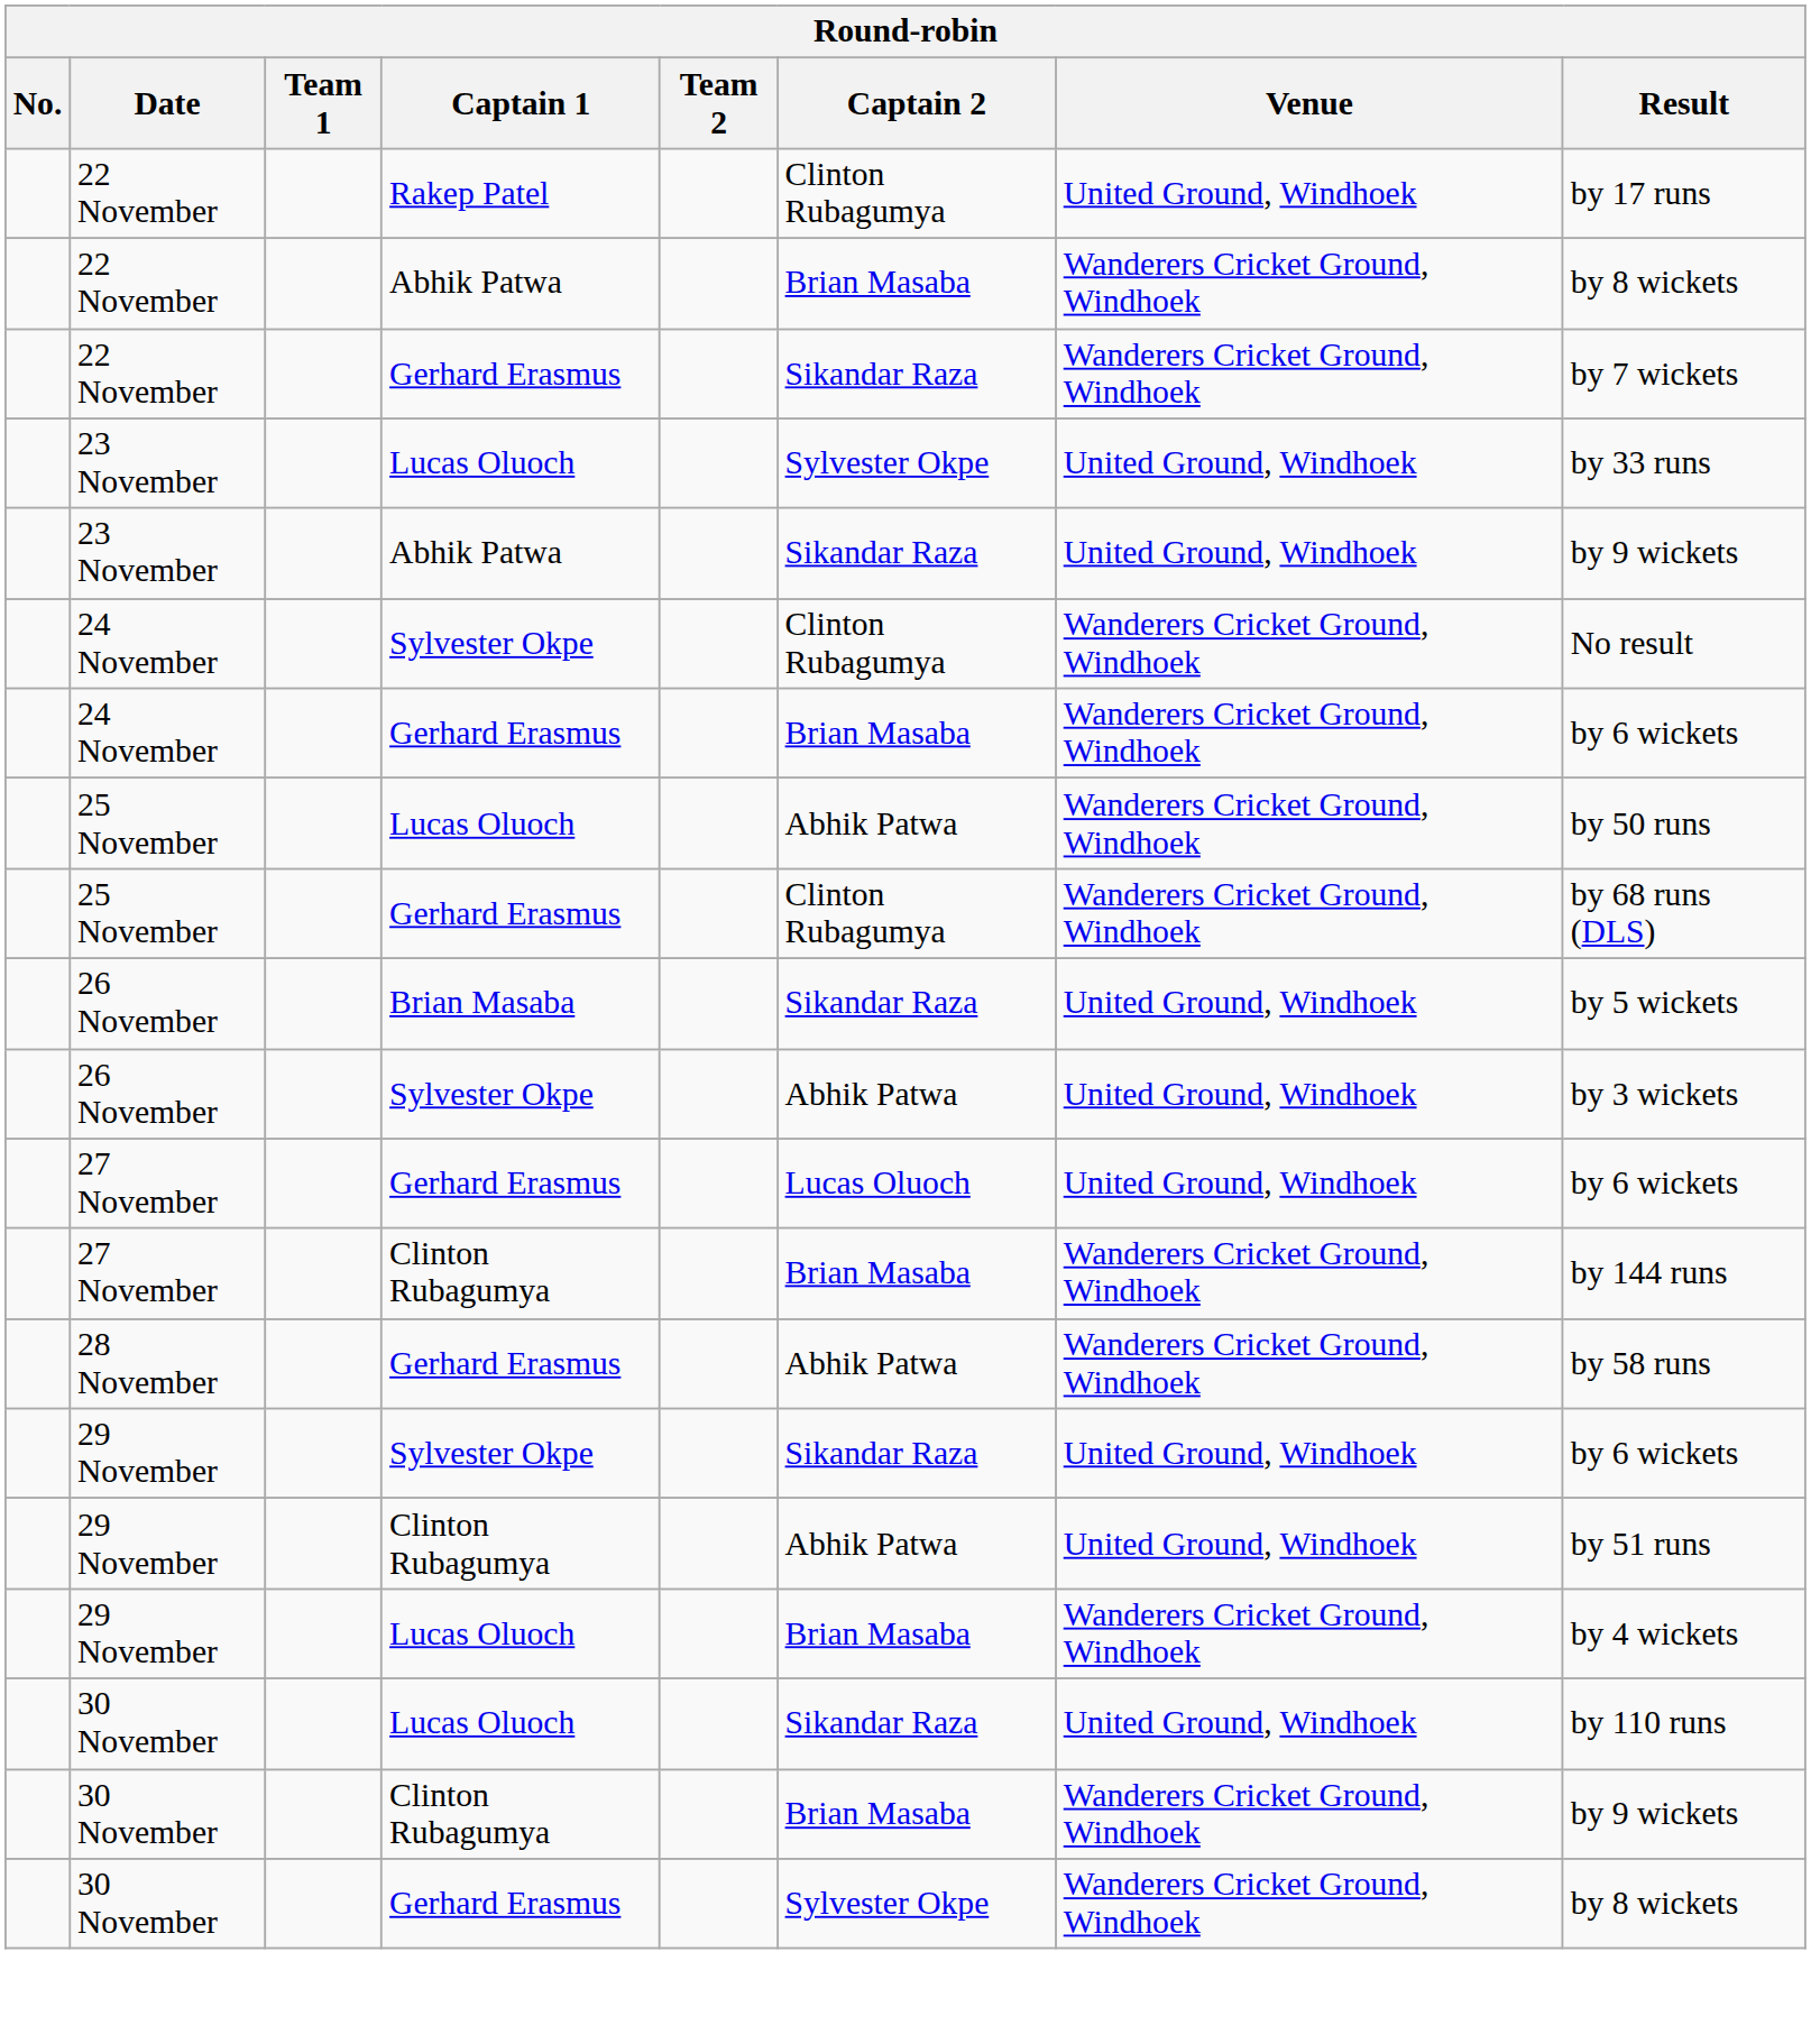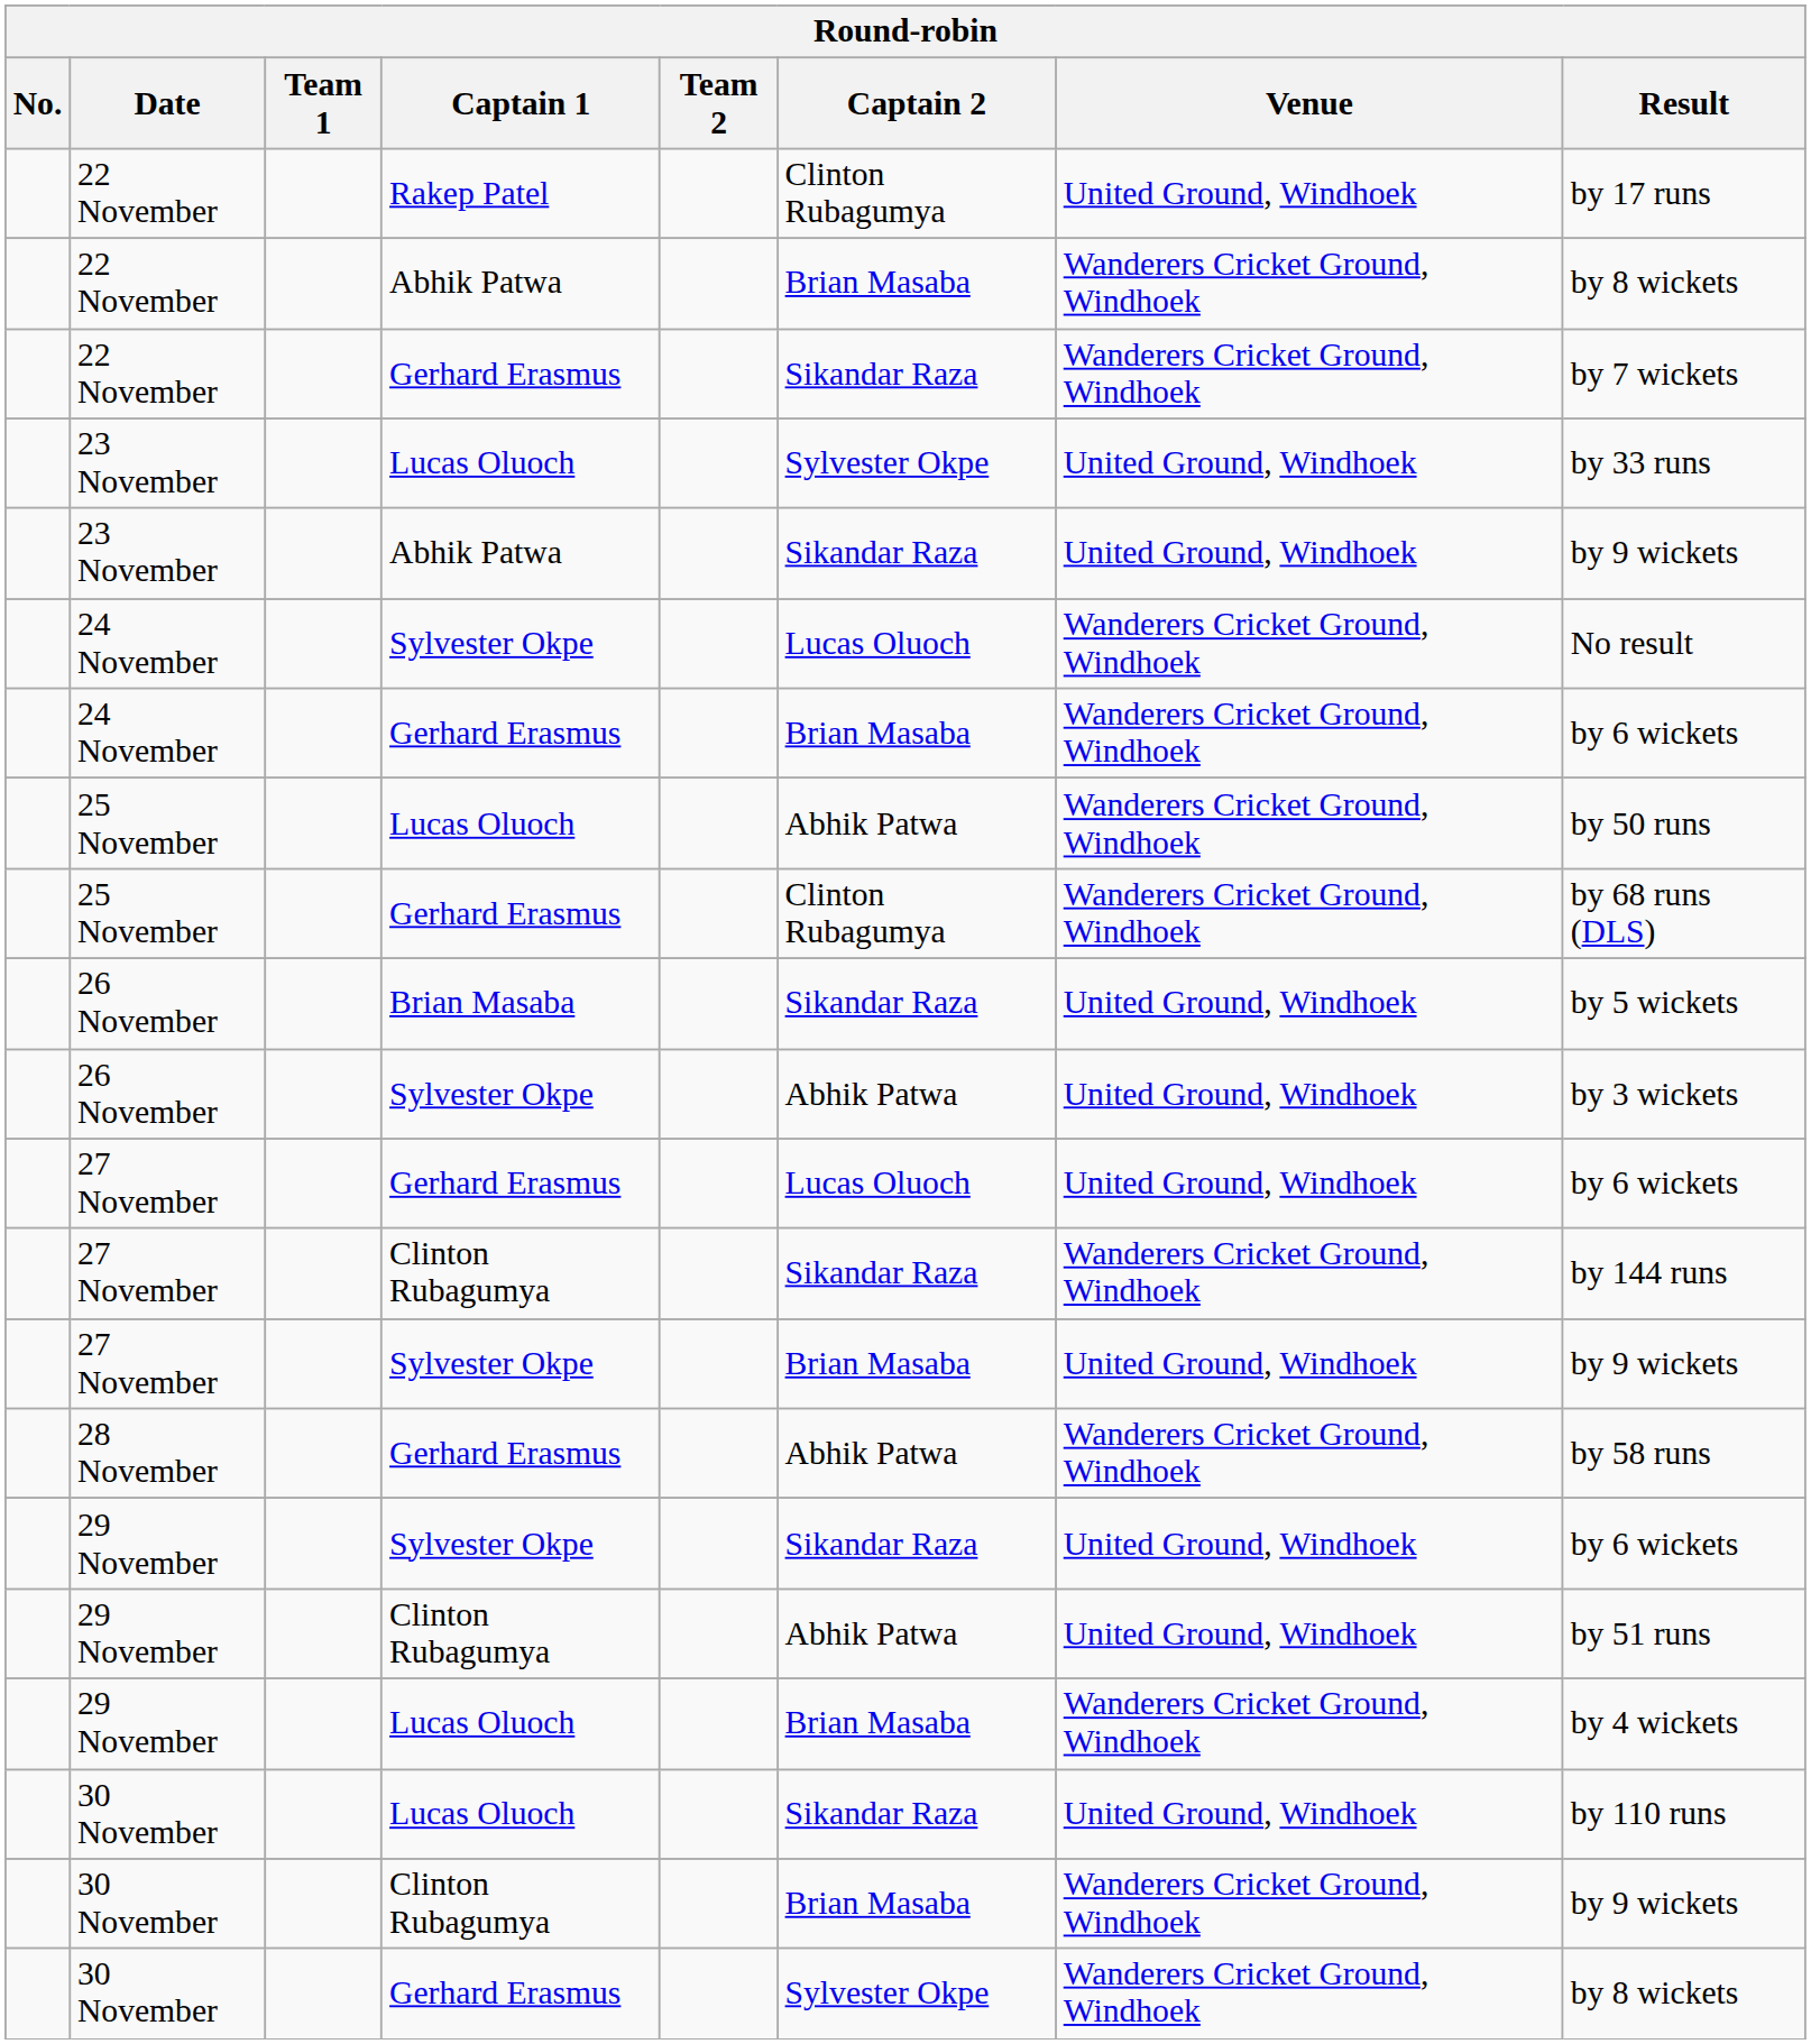 <table class="wikitable">
 <tr>
 <th colspan="8">Round-robin</th>
 </tr>
 <tr>
 <th>No.</th>
 <th>Date</th>
 <th>Team 1</th>
 <th>Captain 1</th>
 <th>Team 2</th>
 <th>Captain 2</th>
 <th>Venue</th>
 <th>Result</th>
 </tr>
 <tr>
 <td></td>
 <td>22 November</td>
 <td></td>
 <td><a href='#'>Rakep Patel</a></td>
 <td></td>
 <td>Clinton Rubagumya</td>
 <td><a href='#'>United Ground</a>, <a href='#'>Windhoek</a></td>
 <td> by 17 runs</td>
 </tr>
 <tr>
 <td></td>
 <td>22 November</td>
 <td></td>
 <td>Abhik Patwa</td>
 <td></td>
 <td><a href='#'>Brian Masaba</a></td>
 <td><a href='#'>Wanderers Cricket Ground</a>, <a href='#'>Windhoek</a></td>
 <td> by 8 wickets</td>
 </tr>
 <tr>
 <td></td>
 <td>22 November</td>
 <td></td>
 <td><a href='#'>Gerhard Erasmus</a></td>
 <td></td>
 <td><a href='#'>Sikandar Raza</a></td>
 <td><a href='#'>Wanderers Cricket Ground</a>, <a href='#'>Windhoek</a></td>
 <td> by 7 wickets</td>
 </tr>
 <tr>
 <td></td>
 <td>23 November</td>
 <td></td>
 <td><a href='#'>Lucas Oluoch</a></td>
 <td></td>
 <td><a href='#'>Sylvester Okpe</a></td>
 <td><a href='#'>United Ground</a>, <a href='#'>Windhoek</a></td>
 <td> by 33 runs</td>
 </tr>
 <tr>
 <td></td>
 <td>23 November</td>
 <td></td>
 <td>Abhik Patwa</td>
 <td></td>
 <td><a href='#'>Sikandar Raza</a></td>
 <td><a href='#'>United Ground</a>, <a href='#'>Windhoek</a></td>
 <td> by 9 wickets</td>
 </tr>
 <tr>
 <td></td>
 <td>24 November</td>
 <td></td>
 <td><a href='#'>Sylvester Okpe</a></td>
 <td></td>
-<td>Clinton Rubagumya</td>
+<td><a href='#'>Lucas Oluoch</a></td>
 <td><a href='#'>Wanderers Cricket Ground</a>, <a href='#'>Windhoek</a></td>
 <td>No result</td>
 </tr>
 <tr>
 <td></td>
 <td>24 November</td>
 <td></td>
 <td><a href='#'>Gerhard Erasmus</a></td>
 <td></td>
 <td><a href='#'>Brian Masaba</a></td>
 <td><a href='#'>Wanderers Cricket Ground</a>, <a href='#'>Windhoek</a></td>
 <td> by 6 wickets</td>
 </tr>
 <tr>
 <td></td>
 <td>25 November</td>
 <td></td>
 <td><a href='#'>Lucas Oluoch</a></td>
 <td></td>
 <td>Abhik Patwa</td>
 <td><a href='#'>Wanderers Cricket Ground</a>, <a href='#'>Windhoek</a></td>
 <td> by 50 runs</td>
 </tr>
 <tr>
 <td></td>
 <td>25 November</td>
 <td></td>
 <td><a href='#'>Gerhard Erasmus</a></td>
 <td></td>
 <td>Clinton Rubagumya</td>
 <td><a href='#'>Wanderers Cricket Ground</a>, <a href='#'>Windhoek</a></td>
 <td> by 68 runs (<a href='#'>DLS</a>)</td>
 </tr>
 <tr>
 <td></td>
 <td>26 November</td>
 <td></td>
 <td><a href='#'>Brian Masaba</a></td>
 <td></td>
 <td><a href='#'>Sikandar Raza</a></td>
 <td><a href='#'>United Ground</a>, <a href='#'>Windhoek</a></td>
 <td> by 5 wickets</td>
 </tr>
 <tr>
 <td></td>
 <td>26 November</td>
 <td></td>
 <td><a href='#'>Sylvester Okpe</a></td>
 <td></td>
 <td>Abhik Patwa</td>
 <td><a href='#'>United Ground</a>, <a href='#'>Windhoek</a></td>
 <td> by 3 wickets</td>
 </tr>
 <tr>
 <td></td>
 <td>27 November</td>
 <td></td>
 <td><a href='#'>Gerhard Erasmus</a></td>
 <td></td>
 <td><a href='#'>Lucas Oluoch</a></td>
 <td><a href='#'>United Ground</a>, <a href='#'>Windhoek</a></td>
 <td> by 6 wickets</td>
 </tr>
 <tr>
 <td></td>
 <td>27 November</td>
 <td></td>
 <td>Clinton Rubagumya</td>
 <td></td>
-<td><a href='#'>Brian Masaba</a></td>
+<td><a href='#'>Sikandar Raza</a></td>
 <td><a href='#'>Wanderers Cricket Ground</a>, <a href='#'>Windhoek</a></td>
 <td> by 144 runs</td>
+</tr>
+<tr>
+<td></td>
+<td>27 November</td>
+<td></td>
+<td><a href='#'>Sylvester Okpe</a></td>
+<td></td>
+<td><a href='#'>Brian Masaba</a></td>
+<td><a href='#'>United Ground</a>, <a href='#'>Windhoek</a></td>
+<td> by 9 wickets</td>
 </tr>
 <tr>
 <td></td>
 <td>28 November</td>
 <td></td>
 <td><a href='#'>Gerhard Erasmus</a></td>
 <td></td>
 <td>Abhik Patwa</td>
 <td><a href='#'>Wanderers Cricket Ground</a>, <a href='#'>Windhoek</a></td>
 <td> by 58 runs</td>
 </tr>
 <tr>
 <td></td>
 <td>29 November</td>
 <td></td>
 <td><a href='#'>Sylvester Okpe</a></td>
 <td></td>
 <td><a href='#'>Sikandar Raza</a></td>
 <td><a href='#'>United Ground</a>, <a href='#'>Windhoek</a></td>
 <td> by 6 wickets</td>
 </tr>
 <tr>
 <td></td>
 <td>29 November</td>
 <td></td>
 <td>Clinton Rubagumya</td>
 <td></td>
 <td>Abhik Patwa</td>
 <td><a href='#'>United Ground</a>, <a href='#'>Windhoek</a></td>
 <td> by 51 runs</td>
 </tr>
 <tr>
 <td></td>
 <td>29 November</td>
 <td></td>
 <td><a href='#'>Lucas Oluoch</a></td>
 <td></td>
 <td><a href='#'>Brian Masaba</a></td>
 <td><a href='#'>Wanderers Cricket Ground</a>, <a href='#'>Windhoek</a></td>
 <td> by 4 wickets</td>
 </tr>
 <tr>
 <td></td>
 <td>30 November</td>
 <td></td>
 <td><a href='#'>Lucas Oluoch</a></td>
 <td></td>
 <td><a href='#'>Sikandar Raza</a></td>
 <td><a href='#'>United Ground</a>, <a href='#'>Windhoek</a></td>
 <td> by 110 runs</td>
 </tr>
 <tr>
 <td></td>
 <td>30 November</td>
 <td></td>
 <td>Clinton Rubagumya</td>
 <td></td>
 <td><a href='#'>Brian Masaba</a></td>
 <td><a href='#'>Wanderers Cricket Ground</a>, <a href='#'>Windhoek</a></td>
 <td> by 9 wickets</td>
 </tr>
 <tr>
 <td></td>
 <td>30 November</td>
 <td></td>
 <td><a href='#'>Gerhard Erasmus</a></td>
 <td></td>
 <td><a href='#'>Sylvester Okpe</a></td>
 <td><a href='#'>Wanderers Cricket Ground</a>, <a href='#'>Windhoek</a></td>
 <td> by 8 wickets</td>
 </tr>
 </table>
